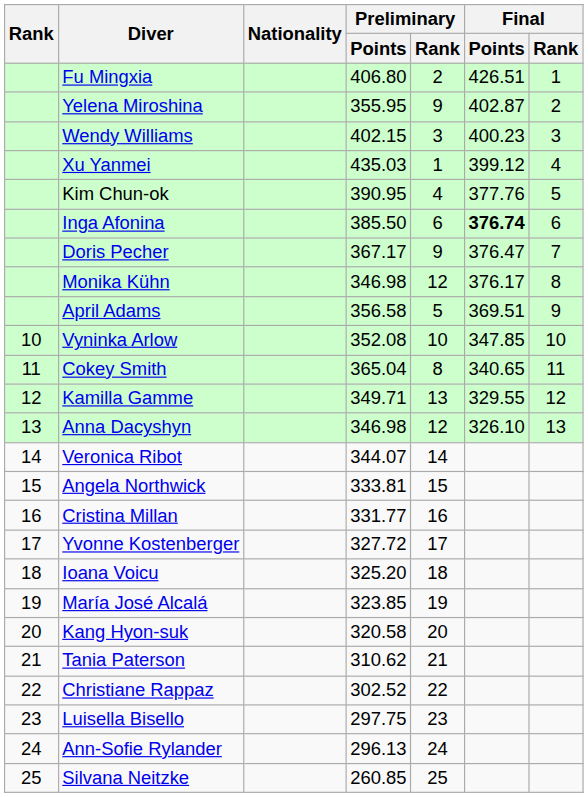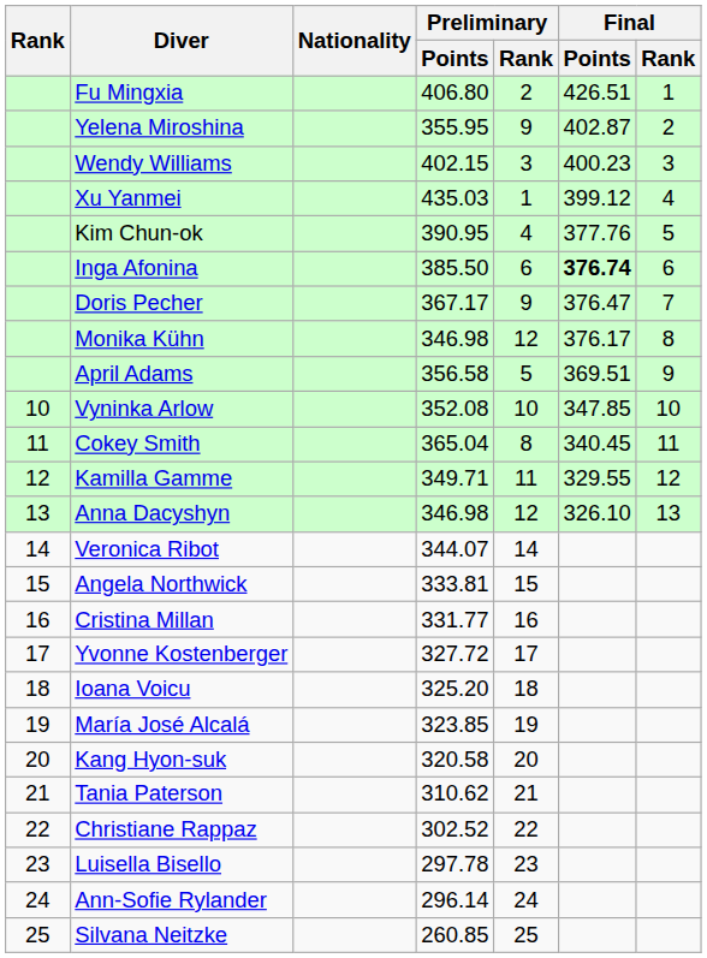 <table class="wikitable sortable" style="text-align:center">
 <tr>
 <th rowspan=2>Rank</th>
 <th rowspan=2>Diver</th>
 <th rowspan=2>Nationality</th>
 <th colspan=2>Preliminary</th>
 <th colspan=2>Final</th>
 </tr>
 <tr>
 <th>Points</th>
 <th>Rank</th>
 <th>Points</th>
 <th>Rank</th>
 </tr>
 <tr bgcolor=ccffcc>
 <td></td>
 <td align=left><a href='#'>Fu Mingxia</a></td>
 <td align=left></td>
 <td>406.80</td>
 <td>2</td>
 <td>426.51</td>
 <td>1</td>
 </tr>
 <tr bgcolor=ccffcc>
 <td></td>
 <td align=left><a href='#'>Yelena Miroshina</a></td>
 <td align=left></td>
 <td>355.95</td>
 <td>9</td>
 <td>402.87</td>
 <td>2</td>
 </tr>
 <tr bgcolor=ccffcc>
 <td></td>
 <td align=left><a href='#'>Wendy Williams</a></td>
 <td align=left></td>
 <td>402.15</td>
 <td>3</td>
 <td>400.23</td>
 <td>3</td>
 </tr>
 <tr bgcolor=ccffcc>
 <td></td>
 <td align=left><a href='#'>Xu Yanmei</a></td>
 <td align=left></td>
 <td>435.03</td>
 <td>1</td>
 <td>399.12</td>
 <td>4</td>
 </tr>
 <tr bgcolor=ccffcc>
 <td></td>
 <td align=left>Kim Chun-ok</td>
 <td align=left></td>
 <td>390.95</td>
 <td>4</td>
 <td>377.76</td>
 <td>5</td>
 </tr>
 <tr bgcolor=ccffcc>
 <td></td>
 <td align=left><a href='#'>Inga Afonina</a></td>
 <td align=left></td>
 <td>385.50</td>
 <td>6</td>
 <td><strong>376.74</strong></td>
 <td>6</td>
 </tr>
 <tr bgcolor=ccffcc>
 <td></td>
 <td align=left><a href='#'>Doris Pecher</a></td>
 <td align=left></td>
 <td>367.17</td>
 <td>9</td>
 <td>376.47</td>
 <td>7</td>
 </tr>
 <tr bgcolor=ccffcc>
 <td></td>
 <td align=left><a href='#'>Monika Kühn</a></td>
 <td align=left></td>
 <td>346.98</td>
 <td>12</td>
 <td>376.17</td>
 <td>8</td>
 </tr>
 <tr bgcolor=ccffcc>
 <td></td>
 <td align=left><a href='#'>April Adams</a></td>
 <td align=left></td>
 <td>356.58</td>
 <td>5</td>
 <td>369.51</td>
 <td>9</td>
 </tr>
 <tr bgcolor=ccffcc>
 <td>10</td>
 <td align=left><a href='#'>Vyninka Arlow</a></td>
 <td align=left></td>
 <td>352.08</td>
 <td>10</td>
 <td>347.85</td>
 <td>10</td>
 </tr>
 <tr bgcolor=ccffcc>
 <td>11</td>
 <td align=left><a href='#'>Cokey Smith</a></td>
 <td align=left></td>
 <td>365.04</td>
 <td>8</td>
-<td>340.65</td>
+<td>340.45</td>
 <td>11</td>
 </tr>
 <tr bgcolor=ccffcc>
 <td>12</td>
 <td align=left><a href='#'>Kamilla Gamme</a></td>
 <td align=left></td>
 <td>349.71</td>
-<td>13</td>
+<td>11</td>
 <td>329.55</td>
 <td>12</td>
 </tr>
 <tr bgcolor=ccffcc>
 <td>13</td>
 <td align=left><a href='#'>Anna Dacyshyn</a></td>
 <td align=left></td>
 <td>346.98</td>
 <td>12</td>
 <td>326.10</td>
 <td>13</td>
 </tr>
 <tr>
 <td>14</td>
 <td align=left><a href='#'>Veronica Ribot</a></td>
 <td align=left></td>
 <td>344.07</td>
 <td>14</td>
 <td></td>
 <td></td>
 </tr>
 <tr>
 <td>15</td>
 <td align=left><a href='#'>Angela Northwick</a></td>
 <td align=left></td>
 <td>333.81</td>
 <td>15</td>
 <td></td>
 <td></td>
 </tr>
 <tr>
 <td>16</td>
 <td align=left><a href='#'>Cristina Millan</a></td>
 <td align=left></td>
 <td>331.77</td>
 <td>16</td>
 <td></td>
 <td></td>
 </tr>
 <tr>
 <td>17</td>
 <td align=left><a href='#'>Yvonne Kostenberger</a></td>
 <td align=left></td>
 <td>327.72</td>
 <td>17</td>
 <td></td>
 <td></td>
 </tr>
 <tr>
 <td>18</td>
 <td align=left><a href='#'>Ioana Voicu</a></td>
 <td align=left></td>
 <td>325.20</td>
 <td>18</td>
 <td></td>
 <td></td>
 </tr>
 <tr>
 <td>19</td>
 <td align=left><a href='#'>María José Alcalá</a></td>
 <td align=left></td>
 <td>323.85</td>
 <td>19</td>
 <td></td>
 <td></td>
 </tr>
 <tr>
 <td>20</td>
 <td align=left><a href='#'>Kang Hyon-suk</a></td>
 <td align=left></td>
 <td>320.58</td>
 <td>20</td>
 <td></td>
 <td></td>
 </tr>
 <tr>
 <td>21</td>
 <td align=left><a href='#'>Tania Paterson</a></td>
 <td align=left></td>
 <td>310.62</td>
 <td>21</td>
 <td></td>
 <td></td>
 </tr>
 <tr>
 <td>22</td>
 <td align=left><a href='#'>Christiane Rappaz</a></td>
 <td align=left></td>
 <td>302.52</td>
 <td>22</td>
 <td></td>
 <td></td>
 </tr>
 <tr>
 <td>23</td>
 <td align=left><a href='#'>Luisella Bisello</a></td>
 <td align=left></td>
-<td>297.75</td>
+<td>297.78</td>
 <td>23</td>
 <td></td>
 <td></td>
 </tr>
 <tr>
 <td>24</td>
 <td align=left><a href='#'>Ann-Sofie Rylander</a></td>
 <td align=left></td>
-<td>296.13</td>
+<td>296.14</td>
 <td>24</td>
 <td></td>
 <td></td>
 </tr>
 <tr>
 <td>25</td>
 <td align=left><a href='#'>Silvana Neitzke</a></td>
 <td align=left></td>
 <td>260.85</td>
 <td>25</td>
 <td></td>
 <td></td>
 </tr>
 </table>
